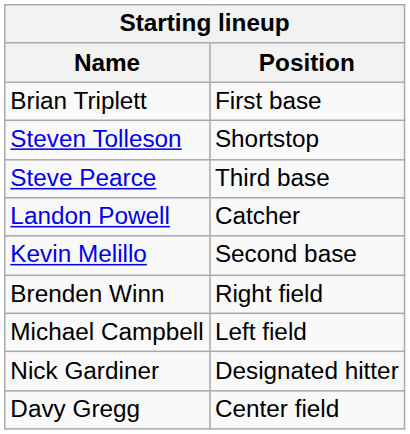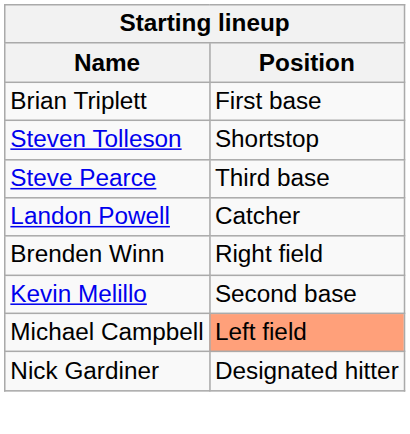 <table class="wikitable" style="text-align:left">
 <tr>
 <th colspan="2">Starting lineup</th>
 </tr>
 <tr>
 <th>Name</th>
 <th>Position</th>
 </tr>
 <tr>
 <td>Brian Triplett</td>
 <td>First base</td>
 </tr>
 <tr>
 <td><a href='#'>Steven Tolleson</a></td>
 <td>Shortstop</td>
 </tr>
 <tr>
 <td><a href='#'>Steve Pearce</a></td>
 <td>Third base</td>
 </tr>
 <tr>
 <td><a href='#'>Landon Powell</a></td>
 <td>Catcher</td>
 </tr>
 <tr>
+<td>Brenden Winn</td>
+<td>Right field</td>
+</tr>
+<tr>
 <td><a href='#'>Kevin Melillo</a></td>
 <td>Second base</td>
 </tr>
 <tr>
-<td>Brenden Winn</td>
-<td>Right field</td>
-</tr>
-<tr>
 <td>Michael Campbell</td>
-<td>Left field</td>
+<td style="background: lightsalmon;">Left field</td>
 </tr>
 <tr>
 <td>Nick Gardiner</td>
 <td>Designated hitter</td>
 </tr>
-<tr>
-<td>Davy Gregg</td>
-<td>Center field</td>
-</tr>
 </table>
